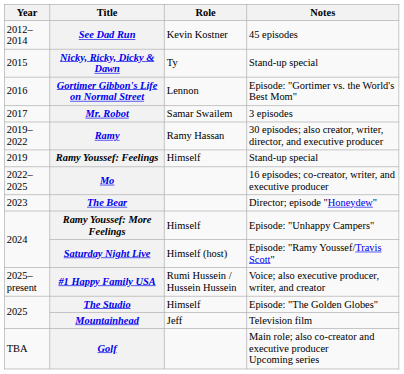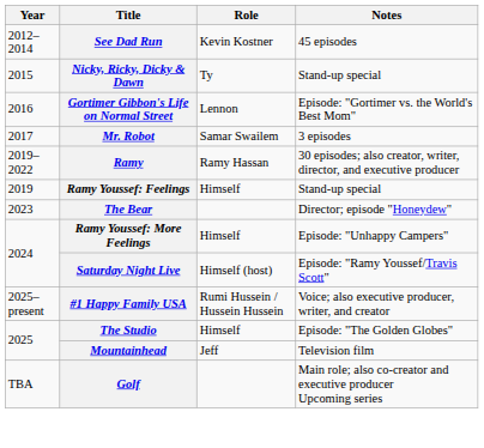 <table class="wikitable plainrowheaders sortable">
 <tr>
 <th scope="col">Year</th>
 <th scope="col">Title</th>
 <th scope="col">Role</th>
 <th scope="col">Notes</th>
 </tr>
 <tr>
 <td>2012–2014</td>
 <th scope=row><em><a href='#'>See Dad Run</a></em></th>
 <td>Kevin Kostner</td>
 <td>45 episodes</td>
 </tr>
 <tr>
 <td>2015</td>
 <th scope=row><em><a href='#'>Nicky, Ricky, Dicky & Dawn</a></em></th>
 <td>Ty</td>
 <td>Stand-up special</td>
 </tr>
 <tr>
 <td>2016</td>
 <th scope=row><em><a href='#'>Gortimer Gibbon's Life on Normal Street</a></em></th>
 <td>Lennon</td>
 <td>Episode: "Gortimer vs. the World's Best Mom"</td>
 </tr>
 <tr>
 <td>2017</td>
 <th scope=row><em><a href='#'>Mr. Robot</a></em></th>
 <td>Samar Swailem</td>
 <td>3 episodes</td>
 </tr>
 <tr>
 <td>2019–2022</td>
 <th scope=row><em><a href='#'>Ramy</a></em></th>
 <td>Ramy Hassan</td>
 <td>30 episodes; also creator, writer, director, and executive producer</td>
 </tr>
 <tr>
 <td>2019</td>
 <th scope=row><em>Ramy Youssef: Feelings</em></th>
 <td>Himself</td>
 <td>Stand-up special</td>
 </tr>
 <tr>
-<td>2022–2025</td>
-<th scope=row><em><a href='#'>Mo</a></em></th>
-<td></td>
-<td>16 episodes; co-creator, writer, and executive producer</td>
-</tr>
-<tr>
 <td>2023</td>
 <th scope=row><em><a href='#'>The Bear</a></em></th>
 <td></td>
 <td>Director; episode "<a href='#'>Honeydew</a>"</td>
 </tr>
 <tr>
 <td rowspan="2">2024</td>
 <th scope=row><em>Ramy Youssef: More Feelings</em></th>
 <td>Himself</td>
 <td>Episode: "Unhappy Campers"</td>
 </tr>
 <tr>
 <th scope=row><em><a href='#'>Saturday Night Live</a></em></th>
 <td>Himself (host)</td>
 <td>Episode: "Ramy Youssef/<a href='#'>Travis Scott</a>"</td>
 </tr>
 <tr>
 <td>2025–present</td>
 <th scope=row><em><a href='#'>#1 Happy Family USA</a></em></th>
 <td>Rumi Hussein / Hussein Hussein</td>
 <td>Voice; also executive producer, writer, and creator</td>
 </tr>
 <tr>
 <td rowspan="2">2025</td>
 <th scope=row><em><a href='#'>The Studio</a></em></th>
 <td>Himself</td>
 <td>Episode: "The Golden Globes"</td>
 </tr>
 <tr>
 <th scope=row><em><a href='#'>Mountainhead</a></em></th>
 <td>Jeff</td>
 <td>Television film</td>
 </tr>
 <tr>
 <td>TBA</td>
 <th scope=row><em><a href='#'>Golf</a></em></th>
 <td></td>
 <td>Main role; also co-creator and executive producer<br>Upcoming series</td>
 </tr>
 </table>
